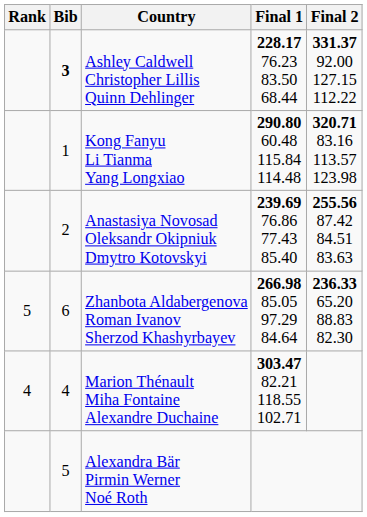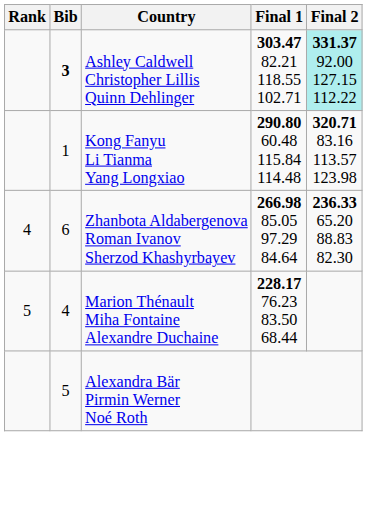 <table class="wikitable sortable" style="text-align:center">
 <tr>
 <th>Rank</th>
 <th>Bib</th>
 <th>Country</th>
 <th>Final 1</th>
 <th>Final 2</th>
 </tr>
 <tr>
 <td></td>
 <td><strong>3</strong></td>
 <td align=left><br><a href='#'>Ashley Caldwell</a><br><a href='#'>Christopher Lillis</a><br><a href='#'>Quinn Dehlinger</a></td>
-<td><strong>228.17</strong><br>76.23<br>83.50<br>68.44</td>
-<td><strong>331.37</strong><br>92.00<br>127.15<br>112.22</td>
+<td><strong>303.47</strong><br>82.21<br>118.55<br>102.71</td>
+<td style="background: paleturquoise;"><strong>331.37</strong><br>92.00<br>127.15<br>112.22</td>
 </tr>
 <tr>
 <td></td>
 <td>1</td>
 <td align=left><br><a href='#'>Kong Fanyu</a><br><a href='#'>Li Tianma</a><br><a href='#'>Yang Longxiao</a></td>
 <td><strong>290.80</strong><br>60.48<br>115.84<br>114.48</td>
 <td><strong>320.71</strong><br>83.16<br>113.57<br>123.98</td>
 </tr>
 <tr>
-<td></td>
-<td>2</td>
-<td align=left><br><a href='#'>Anastasiya Novosad</a><br><a href='#'>Oleksandr Okipniuk</a><br><a href='#'>Dmytro Kotovskyi</a></td>
-<td><strong>239.69</strong><br>76.86<br>77.43<br>85.40</td>
-<td><strong>255.56</strong><br>87.42<br>84.51<br>83.63</td>
-</tr>
-<tr>
-<td>5</td>
+<td>4</td>
 <td>6</td>
 <td align=left><br><a href='#'>Zhanbota Aldabergenova</a><br><a href='#'>Roman Ivanov</a><br><a href='#'>Sherzod Khashyrbayev</a></td>
 <td><strong>266.98</strong><br>85.05<br>97.29<br>84.64</td>
 <td><strong>236.33</strong><br>65.20<br>88.83<br>82.30</td>
 </tr>
 <tr>
-<td>4</td>
+<td>5</td>
 <td>4</td>
 <td align=left><br><a href='#'>Marion Thénault</a><br><a href='#'>Miha Fontaine</a><br><a href='#'>Alexandre Duchaine</a></td>
-<td><strong>303.47</strong><br>82.21<br>118.55<br>102.71</td>
+<td><strong>228.17</strong><br>76.23<br>83.50<br>68.44</td>
 <td></td>
 </tr>
 <tr>
 <td></td>
 <td>5</td>
 <td align=left><br><a href='#'>Alexandra Bär</a><br><a href='#'>Pirmin Werner</a><br><a href='#'>Noé Roth</a></td>
 <td colspan=2></td>
 </tr>
 </table>
